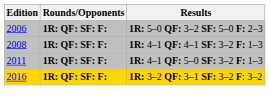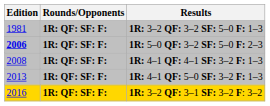 <table class="sortable wikitable" style="font-size:97%;">
 <tr bgcolor="#eeeeee">
 <th>Edition</th>
 <th>Rounds/Opponents</th>
 <th>Results</th>
 </tr>
 <tr bgcolor="silver">
-<td><a href='#'>2006</a></td>
+<td><a href='#'>1981</a></td>
+<td><strong>1R:</strong>  <strong>QF:</strong>  <strong>SF:</strong>  <strong>F:</strong> </td>
+<td><strong>1R:</strong> 3–2 <strong>QF:</strong> 3–2 <strong>SF:</strong> 5–0 <strong>F:</strong> 1–3</td>
+</tr>
+<tr bgcolor="silver">
+<td><strong><a href='#'>2006</a></strong></td>
 <td><strong>1R:</strong>  <strong>QF:</strong>  <strong>SF:</strong>  <strong>F:</strong> </td>
 <td><strong>1R:</strong> 5–0 <strong>QF:</strong> 3–2 <strong>SF:</strong> 5–0 <strong>F:</strong> 2–3</td>
 </tr>
 <tr bgcolor="silver">
 <td><a href='#'>2008</a></td>
 <td><strong>1R:</strong>  <strong>QF:</strong>  <strong>SF:</strong>  <strong>F:</strong> </td>
 <td><strong>1R:</strong> 4–1 <strong>QF:</strong> 4–1 <strong>SF:</strong> 3–2 <strong>F:</strong> 1–3</td>
 </tr>
 <tr bgcolor="silver">
-<td><a href='#'>2011</a></td>
+<td><a href='#'>2013</a></td>
 <td><strong>1R:</strong>  <strong>QF:</strong>  <strong>SF:</strong>  <strong>F:</strong> </td>
 <td><strong>1R:</strong> 4–1 <strong>QF:</strong> 5–0 <strong>SF:</strong> 3–2 <strong>F:</strong> 1–3</td>
 </tr>
 <tr bgcolor="gold">
 <td><a href='#'>2016</a></td>
 <td><strong>1R:</strong>  <strong>QF:</strong>  <strong>SF:</strong>  <strong>F:</strong> </td>
 <td><strong>1R:</strong> 3–2 <strong>QF:</strong> 3–1 <strong>SF:</strong> 3–2 <strong>F</strong>: 3–2</td>
 </tr>
 </table>
